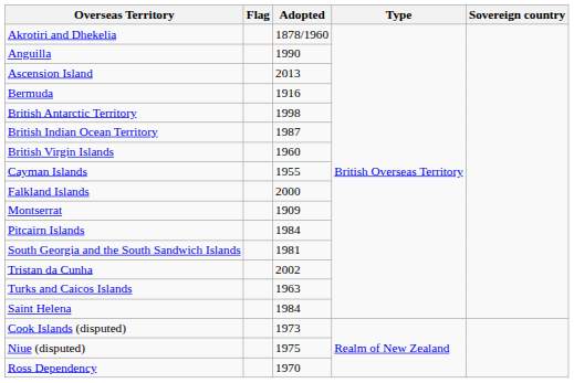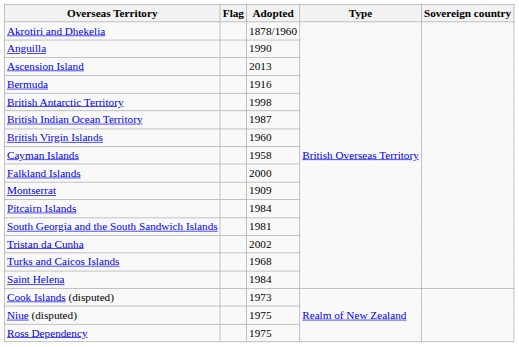 <table class="wikitable sortable">
 <tr>
 <th>Overseas Territory</th>
 <th>Flag</th>
 <th>Adopted</th>
 <th>Type</th>
 <th>Sovereign country</th>
 </tr>
 <tr>
 <td><a href='#'>Akrotiri and Dhekelia</a></td>
 <td class="noresize"></td>
 <td>1878/1960</td>
 <td rowspan="15"><a href='#'>British Overseas Territory</a></td>
 <td rowspan="15"></td>
 </tr>
 <tr>
 <td><a href='#'>Anguilla</a></td>
 <td></td>
 <td>1990</td>
 </tr>
 <tr>
 <td><a href='#'>Ascension Island</a></td>
 <td></td>
 <td>2013</td>
 </tr>
 <tr>
 <td><a href='#'>Bermuda</a></td>
 <td></td>
 <td>1916</td>
 </tr>
 <tr>
 <td><a href='#'>British Antarctic Territory</a></td>
 <td></td>
 <td>1998</td>
 </tr>
 <tr>
 <td><a href='#'>British Indian Ocean Territory</a></td>
 <td></td>
 <td>1987</td>
 </tr>
 <tr>
 <td><a href='#'>British Virgin Islands</a></td>
 <td></td>
 <td>1960</td>
 </tr>
 <tr>
 <td><a href='#'>Cayman Islands</a></td>
 <td></td>
-<td>1955</td>
+<td>1958</td>
 </tr>
 <tr>
 <td><a href='#'>Falkland Islands</a></td>
 <td></td>
 <td>2000</td>
 </tr>
 <tr>
 <td><a href='#'>Montserrat</a></td>
 <td></td>
 <td>1909</td>
 </tr>
 <tr>
 <td><a href='#'>Pitcairn Islands</a></td>
 <td></td>
 <td>1984</td>
 </tr>
 <tr>
 <td><a href='#'>South Georgia and the South Sandwich Islands</a></td>
 <td></td>
 <td>1981</td>
 </tr>
 <tr>
 <td><a href='#'>Tristan da Cunha</a></td>
 <td></td>
 <td>2002</td>
 </tr>
 <tr>
 <td><a href='#'>Turks and Caicos Islands</a></td>
 <td></td>
-<td>1963</td>
+<td>1968</td>
 </tr>
 <tr>
 <td><a href='#'>Saint Helena</a></td>
 <td></td>
 <td>1984</td>
 </tr>
 <tr>
 <td><a href='#'>Cook Islands</a> (disputed)</td>
 <td></td>
 <td>1973</td>
 <td rowspan="3"><a href='#'>Realm of New Zealand</a></td>
 <td rowspan="3"></td>
 </tr>
 <tr>
 <td><a href='#'>Niue</a> (disputed)</td>
 <td></td>
 <td>1975</td>
 </tr>
 <tr>
 <td><a href='#'>Ross Dependency</a></td>
 <td></td>
-<td>1970</td>
+<td>1975</td>
 </tr>
 </table>
